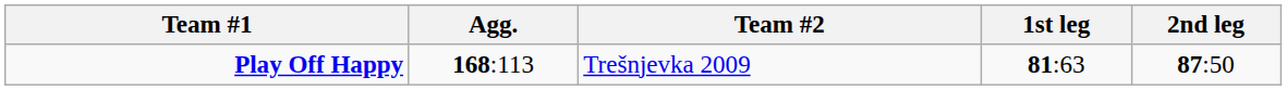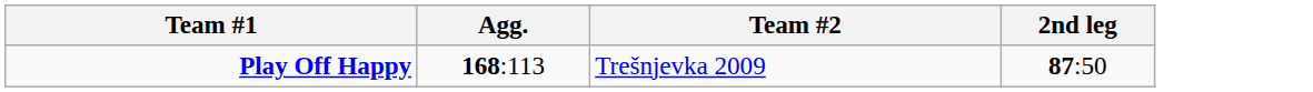 <table class=wikitable style="text-align:center">
 <tr>
 <th width=250>Team #1</th>
 <th width=100>Agg.</th>
 <th width=250>Team #2</th>
-<th width=88>1st leg</th>
 <th width=88>2nd leg</th>
 </tr>
 <tr>
 <td align=right> <strong><a href='#'>Play Off Happy</a></strong></td>
 <td><strong>168</strong>:113</td>
 <td align=left> <a href='#'>Trešnjevka 2009</a></td>
-<td><strong>81</strong>:63</td>
 <td><strong>87</strong>:50</td>
 </tr>
 </table>
